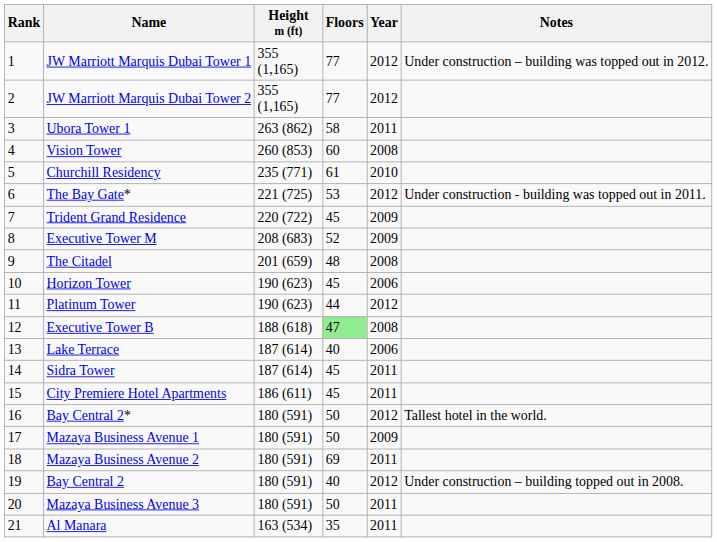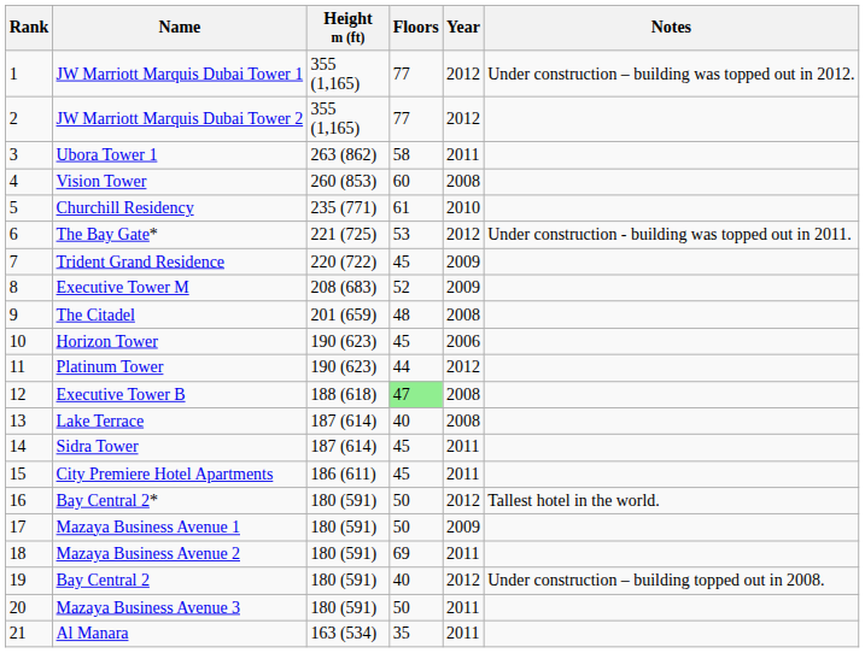 <table class="wikitable sortable">
 <tr>
 <th scope="col">Rank</th>
 <th scope="col">Name</th>
 <th style="width:71px;">Height<br><small>m (ft)</small></th>
 <th scope="col">Floors</th>
 <th scope="col">Year</th>
 <th class="unsortable">Notes</th>
 </tr>
 <tr>
 <td>1</td>
 <td><a href='#'>JW Marriott Marquis Dubai Tower 1</a></td>
 <td>355 (1,165)</td>
 <td>77</td>
 <td>2012</td>
 <td>Under construction – building was topped out in 2012.</td>
 </tr>
 <tr>
 <td>2</td>
 <td><a href='#'>JW Marriott Marquis Dubai Tower 2</a></td>
 <td>355 (1,165)</td>
 <td>77</td>
 <td>2012</td>
 <td></td>
 </tr>
 <tr>
 <td>3</td>
 <td><a href='#'>Ubora Tower 1</a></td>
 <td>263 (862)</td>
 <td>58</td>
 <td>2011</td>
 <td></td>
 </tr>
 <tr>
 <td>4</td>
 <td><a href='#'>Vision Tower</a></td>
 <td>260 (853)</td>
 <td>60</td>
 <td>2008</td>
 <td></td>
 </tr>
 <tr>
 <td>5</td>
 <td><a href='#'>Churchill Residency</a></td>
 <td>235 (771)</td>
 <td>61</td>
 <td>2010</td>
 <td></td>
 </tr>
 <tr>
 <td>6</td>
 <td><a href='#'>The Bay Gate</a>*</td>
 <td>221 (725)</td>
 <td>53</td>
 <td>2012</td>
 <td>Under construction - building was topped out in 2011.</td>
 </tr>
 <tr>
 <td>7</td>
 <td><a href='#'>Trident Grand Residence</a></td>
 <td>220 (722)</td>
 <td>45</td>
 <td>2009</td>
 <td></td>
 </tr>
 <tr>
 <td>8</td>
 <td><a href='#'>Executive Tower M</a></td>
 <td>208 (683)</td>
 <td>52</td>
 <td>2009</td>
 <td></td>
 </tr>
 <tr>
 <td>9</td>
 <td><a href='#'>The Citadel</a></td>
 <td>201 (659)</td>
 <td>48</td>
 <td>2008</td>
 <td></td>
 </tr>
 <tr>
 <td>10</td>
 <td><a href='#'>Horizon Tower</a></td>
 <td>190 (623)</td>
 <td>45</td>
 <td>2006</td>
 <td></td>
 </tr>
 <tr>
 <td>11</td>
 <td><a href='#'>Platinum Tower</a></td>
 <td>190 (623)</td>
 <td>44</td>
 <td>2012</td>
 <td></td>
 </tr>
 <tr>
 <td>12</td>
 <td><a href='#'>Executive Tower B</a></td>
 <td>188 (618)</td>
 <td style="background: lightgreen;">47</td>
 <td>2008</td>
 <td></td>
 </tr>
 <tr>
 <td>13</td>
 <td><a href='#'>Lake Terrace</a></td>
 <td>187 (614)</td>
 <td>40</td>
-<td>2006</td>
+<td>2008</td>
 <td></td>
 </tr>
 <tr>
 <td>14</td>
 <td><a href='#'>Sidra Tower</a></td>
 <td>187 (614)</td>
 <td>45</td>
 <td>2011</td>
 <td></td>
 </tr>
 <tr>
 <td>15</td>
 <td><a href='#'>City Premiere Hotel Apartments</a></td>
 <td>186 (611)</td>
 <td>45</td>
 <td>2011</td>
 <td></td>
 </tr>
 <tr>
 <td>16</td>
 <td><a href='#'>Bay Central 2</a>*</td>
 <td>180 (591)</td>
 <td>50</td>
 <td>2012</td>
 <td>Tallest hotel in the world.</td>
 </tr>
 <tr>
 <td>17</td>
 <td><a href='#'>Mazaya Business Avenue 1</a></td>
 <td>180 (591)</td>
 <td>50</td>
 <td>2009</td>
 <td></td>
 </tr>
 <tr>
 <td>18</td>
 <td><a href='#'>Mazaya Business Avenue 2</a></td>
 <td>180 (591)</td>
 <td>69</td>
 <td>2011</td>
 <td></td>
 </tr>
 <tr>
 <td>19</td>
 <td><a href='#'>Bay Central 2</a></td>
 <td>180 (591)</td>
 <td>40</td>
 <td>2012</td>
 <td>Under construction – building topped out in 2008.</td>
 </tr>
 <tr>
 <td>20</td>
 <td><a href='#'>Mazaya Business Avenue 3</a></td>
 <td>180 (591)</td>
 <td>50</td>
 <td>2011</td>
 <td></td>
 </tr>
 <tr>
 <td>21</td>
 <td><a href='#'>Al Manara</a></td>
 <td>163 (534)</td>
 <td>35</td>
 <td>2011</td>
 <td></td>
 </tr>
 </table>
